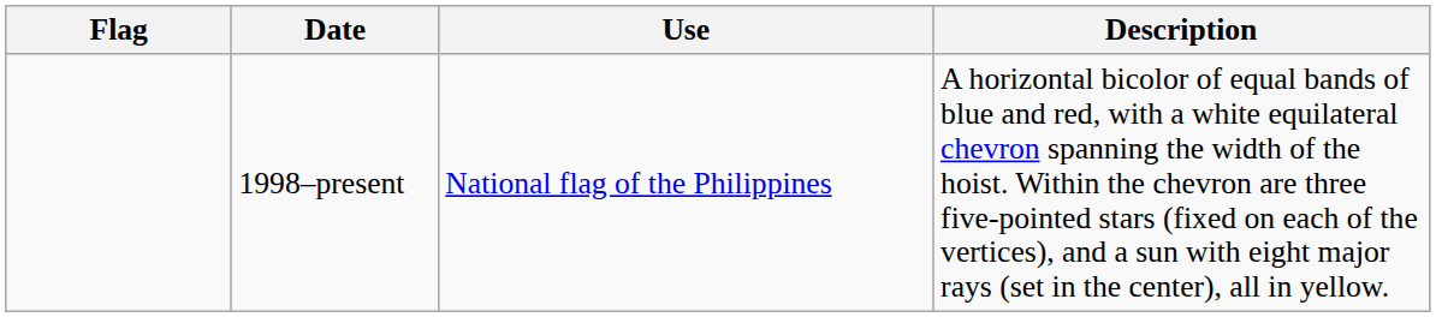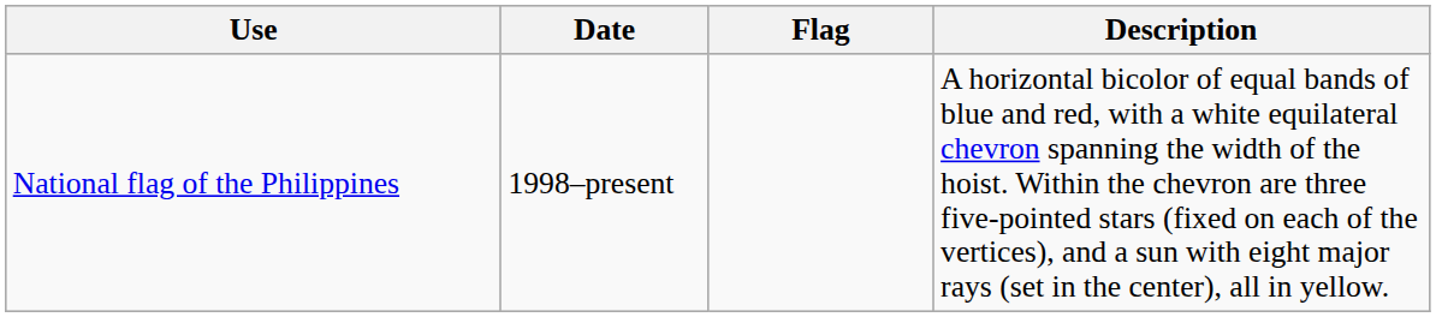 <table class="wikitable">
 <tr>
+<th style="width:250px;">Use</th>
+<th style="width:100px;">Date</th>
 <th style="width:110px;">Flag</th>
-<th style="width:100px;">Date</th>
-<th style="width:250px;">Use</th>
 <th style="width:250px;">Description</th>
 </tr>
 <tr>
+<td><a href='#'>National flag of the Philippines</a></td>
+<td>1998–present</td>
 <td></td>
-<td>1998–present</td>
-<td><a href='#'>National flag of the Philippines</a></td>
 <td>A horizontal bicolor of equal bands of blue and red, with a white equilateral <a href='#'>chevron</a> spanning the width of the hoist. Within the chevron are three five-pointed stars (fixed on each of the vertices), and a sun with eight major rays (set in the center), all in yellow.</td>
 </tr>
 </table>
